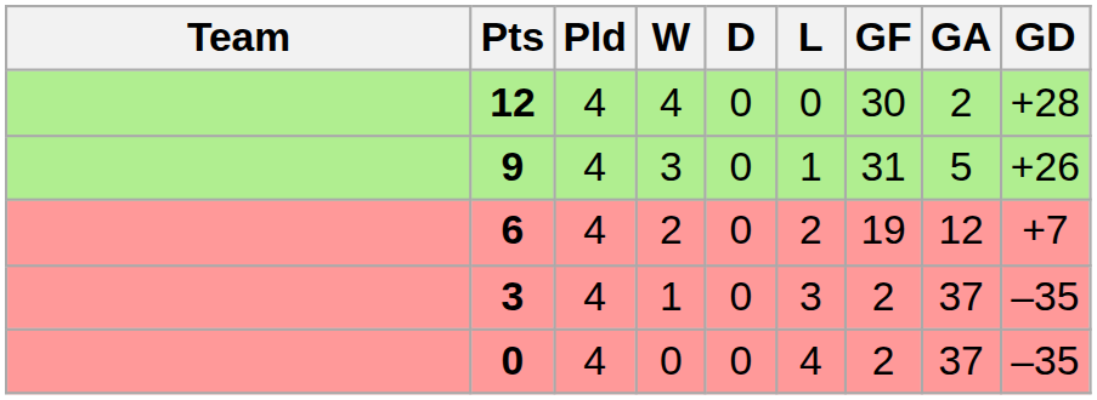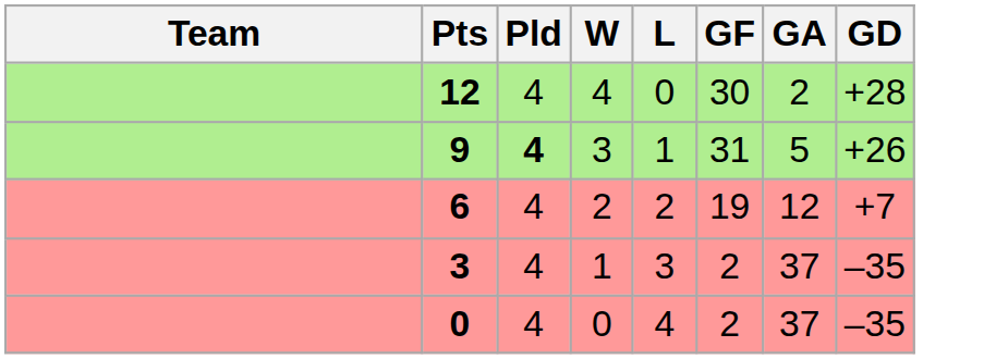 <table class="wikitable" style="text-align:center;">
 <tr>
 <th width=175>Team</th>
 <th width=20  abbr="Points">Pts</th>
 <th width=20  abbr="Played">Pld</th>
 <th width=20  abbr="Won">W</th>
-<th width=20  abbr="Drawn">D</th>
 <th width=20  abbr="Lost">L</th>
 <th width=20  abbr="Goals for">GF</th>
 <th width=20  abbr="Goals against">GA</th>
 <th width=20  abbr="Goal difference">GD</th>
 </tr>
 <tr style="background: #B0EE90;">
 <td align=left></td>
 <td><strong>12</strong></td>
 <td>4</td>
 <td>4</td>
 <td>0</td>
-<td>0</td>
 <td>30</td>
 <td>2</td>
 <td>+28</td>
 </tr>
 <tr style="background: #B0EE90;">
 <td align=left></td>
 <td><strong>9</strong></td>
-<td>4</td>
+<td><strong>4</strong></td>
 <td>3</td>
-<td>0</td>
 <td>1</td>
 <td>31</td>
 <td>5</td>
 <td>+26</td>
 </tr>
 <tr style="background: #ff9999;">
 <td align=left></td>
 <td><strong>6</strong></td>
 <td>4</td>
 <td>2</td>
-<td>0</td>
 <td>2</td>
 <td>19</td>
 <td>12</td>
 <td>+7</td>
 </tr>
 <tr style="background: #ff9999;">
 <td align=left></td>
 <td><strong>3</strong></td>
 <td>4</td>
 <td>1</td>
-<td>0</td>
 <td>3</td>
 <td>2</td>
 <td>37</td>
 <td>–35</td>
 </tr>
 <tr style="background: #ff9999;">
 <td align=left></td>
 <td><strong>0</strong></td>
 <td>4</td>
 <td>0</td>
-<td>0</td>
 <td>4</td>
 <td>2</td>
 <td>37</td>
 <td>–35</td>
 </tr>
 </table>
